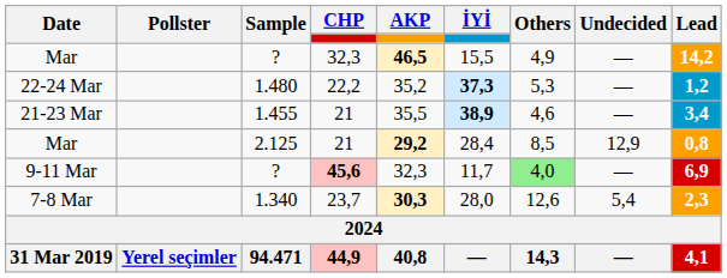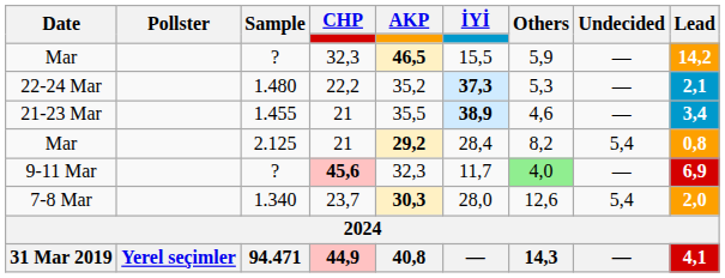 <table class="wikitable mw-collapsible" style="text-align:center; font-size:85%; line-height:14px;">
 <tr>
 <th rowspan="2">Date</th>
 <th rowspan="2">Pollster</th>
 <th rowspan="2">Sample</th>
 <th style="width:3em;"><a href='#'>CHP</a></th>
 <th style="width:3em;"><a href='#'>AKP</a></th>
 <th style="width:3em;"><a href='#'>İYİ</a></th>
 <th rowspan="2">Others</th>
 <th rowspan="2">Undecided</th>
 <th rowspan="2">Lead</th>
 </tr>
 <tr>
 <th style="background:#d40000;"></th>
 <th style="background:#fda000;"></th>
 <th style="background:#0099cc;"></th>
 </tr>
 <tr>
 <td>Mar</td>
 <td></td>
 <td>?</td>
 <td>32,3</td>
 <td style="background:#FFF1C4"><strong>46,5</strong></td>
 <td>15,5</td>
-<td>4,9</td>
+<td>5,9</td>
 <td>—</td>
 <th style="background:#fda000; color:white;">14,2</th>
 </tr>
 <tr>
 <td>22-24 Mar</td>
 <td></td>
 <td>1.480</td>
 <td>22,2</td>
 <td>35,2</td>
 <td style="background:#D0EBFF"><strong>37,3</strong></td>
 <td>5,3</td>
 <td>—</td>
-<th style="background:#0099cc; color:white;">1,2</th>
+<th style="background:#0099cc; color:white;">2,1</th>
 </tr>
 <tr>
 <td>21-23 Mar</td>
 <td></td>
 <td>1.455</td>
 <td>21</td>
 <td>35,5</td>
 <td style="background:#D0EBFF"><strong>38,9</strong></td>
 <td>4,6</td>
 <td>—</td>
 <th style="background:#0099cc; color:white;">3,4</th>
 </tr>
 <tr>
 <td>Mar</td>
 <td></td>
 <td>2.125</td>
 <td>21</td>
 <td style="background:#FFF1C4"><strong>29,2</strong></td>
 <td>28,4</td>
-<td>8,5</td>
-<td>12,9</td>
+<td>8,2</td>
+<td>5,4</td>
 <th style="background:#fda000; color:white;">0,8</th>
 </tr>
 <tr>
 <td>9-11 Mar</td>
 <td></td>
 <td>?</td>
 <td style="background:#FFC2C2"><strong>45,6</strong></td>
 <td>32,3</td>
 <td>11,7</td>
 <td style="background: lightgreen;">4,0</td>
 <td>—</td>
 <th style="background:#d40000; color:white;">6,9</th>
 </tr>
 <tr>
 <td>7-8 Mar</td>
 <td></td>
 <td>1.340</td>
 <td>23,7</td>
 <td style="background:#FFF1C4"><strong>30,3</strong></td>
 <td>28,0</td>
 <td>12,6</td>
 <td>5,4</td>
-<th style="background:#fda000; color:white;">2,3</th>
+<th style="background:#fda000; color:white;">2,0</th>
 </tr>
 <tr>
 <th colspan="9">2024</th>
 </tr>
 <tr>
 <th>31 Mar 2019</th>
 <th><a href='#'>Yerel seçimler</a></th>
 <th>94.471</th>
 <th style="background:#FFC2C2">44,9</th>
 <th>40,8</th>
 <th>—</th>
 <th>14,3</th>
 <th>—</th>
 <th style="background:#d40000; color:white;">4,1</th>
 </tr>
 </table>
